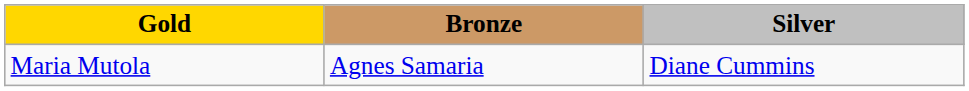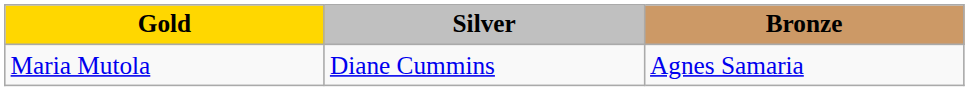 <table class="wikitable" style="text-align:left">
 <tr align="center">
 <td width=200 bgcolor=gold><strong>Gold</strong></td>
+<td width=200 bgcolor=silver><strong>Silver</strong></td>
 <td width=200 bgcolor=CC9966><strong>Bronze</strong></td>
-<td width=200 bgcolor=silver><strong>Silver</strong></td>
 </tr>
 <tr>
 <td><a href='#'>Maria Mutola</a><br><em></em></td>
+<td><a href='#'>Diane Cummins</a><br><em></em></td>
 <td><a href='#'>Agnes Samaria</a><br><em></em></td>
-<td><a href='#'>Diane Cummins</a><br><em></em></td>
 </tr>
 </table>
